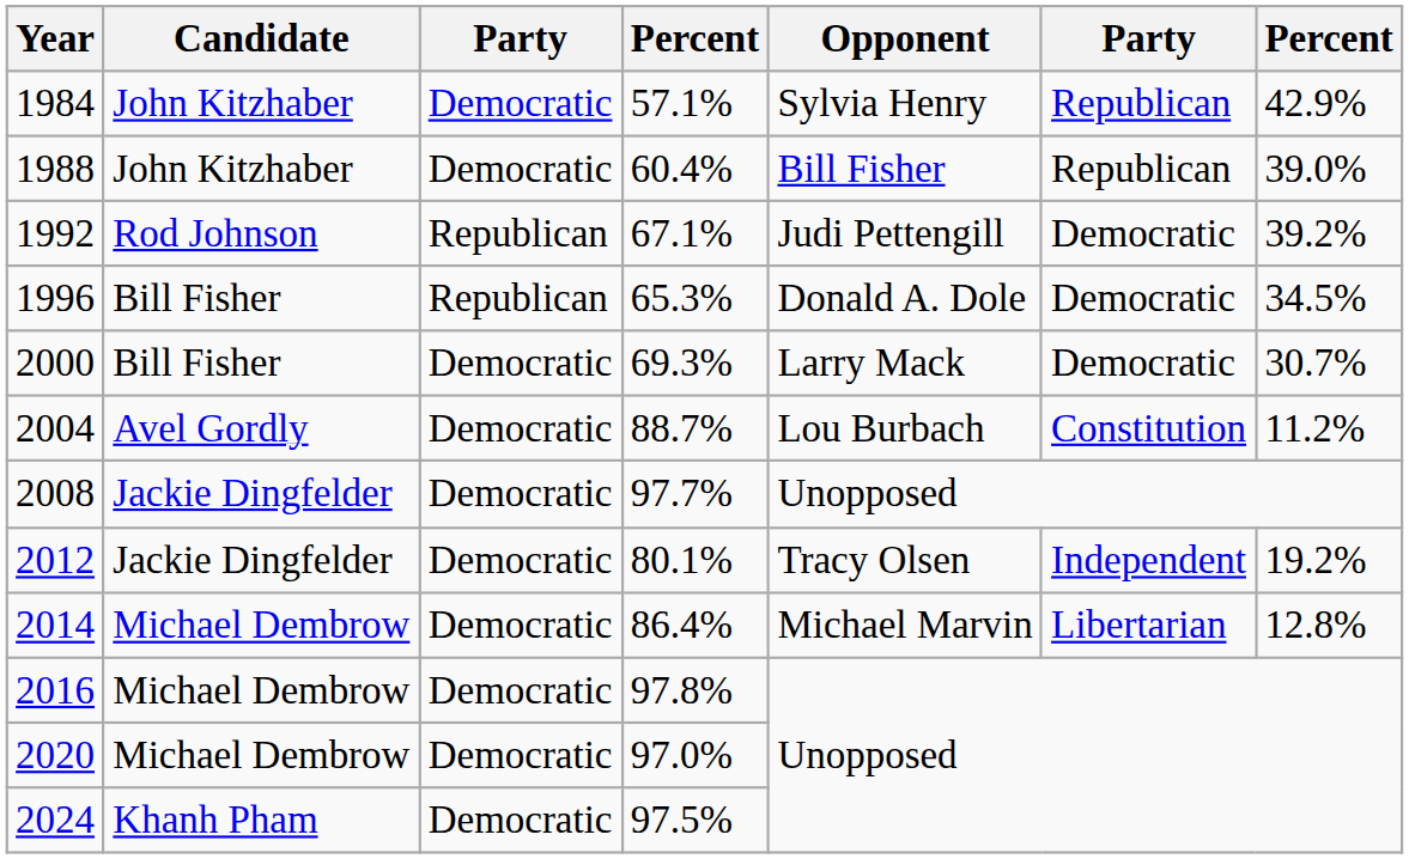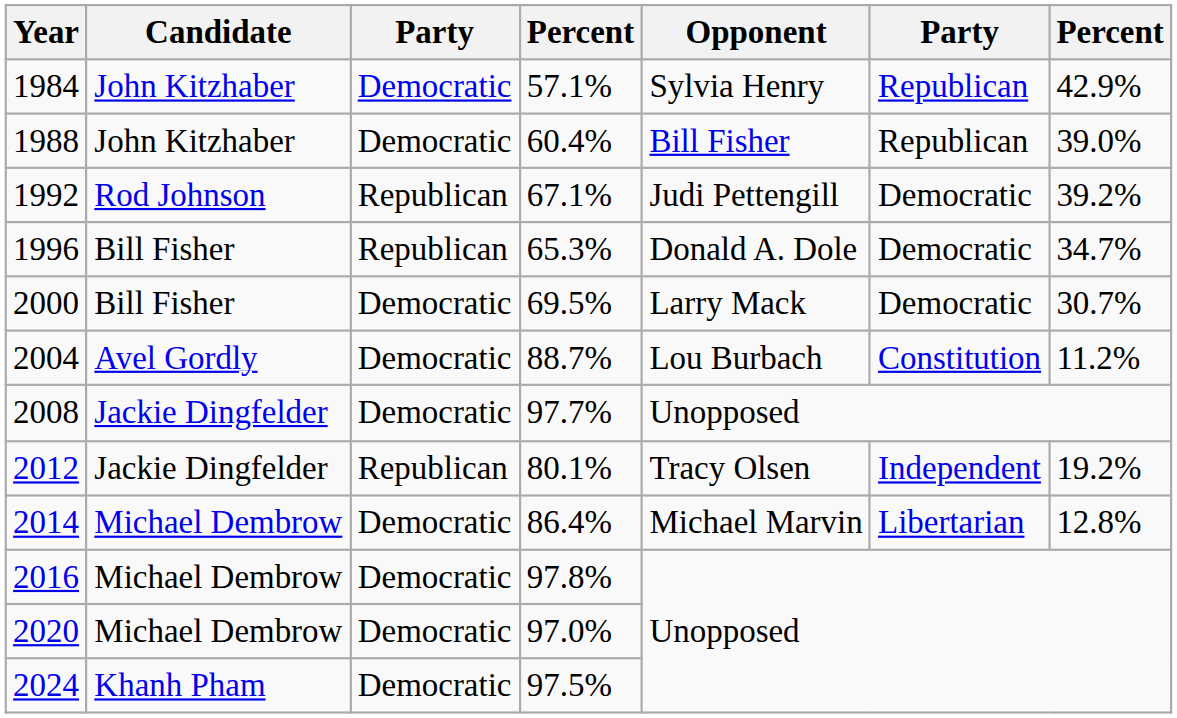 <table class="wikitable sortable" style="margin:0.5em auto; font-size:95%;">
 <tr>
 <th>Year</th>
 <th>Candidate</th>
 <th>Party</th>
 <th>Percent</th>
 <th>Opponent</th>
 <th>Party</th>
 <th>Percent</th>
 </tr>
 <tr>
 <td>1984</td>
 <td><a href='#'>John Kitzhaber</a></td>
 <td><a href='#'>Democratic</a></td>
 <td>57.1%</td>
 <td>Sylvia Henry</td>
 <td><a href='#'>Republican</a></td>
 <td>42.9%</td>
 </tr>
 <tr>
 <td>1988</td>
 <td>John Kitzhaber</td>
 <td>Democratic</td>
 <td>60.4%</td>
 <td><a href='#'>Bill Fisher</a></td>
 <td>Republican</td>
 <td>39.0%</td>
 </tr>
 <tr>
 <td>1992</td>
 <td><a href='#'>Rod Johnson</a></td>
 <td>Republican</td>
 <td>67.1%</td>
 <td>Judi Pettengill</td>
 <td>Democratic</td>
 <td>39.2%</td>
 </tr>
 <tr>
 <td>1996</td>
 <td>Bill Fisher</td>
 <td>Republican</td>
 <td>65.3%</td>
 <td>Donald A. Dole</td>
 <td>Democratic</td>
-<td>34.5%</td>
+<td>34.7%</td>
 </tr>
 <tr>
 <td>2000</td>
 <td>Bill Fisher</td>
 <td>Democratic</td>
-<td>69.3%</td>
+<td>69.5%</td>
 <td>Larry Mack</td>
 <td>Democratic</td>
 <td>30.7%</td>
 </tr>
 <tr>
 <td>2004</td>
 <td><a href='#'>Avel Gordly</a></td>
 <td>Democratic</td>
 <td>88.7%</td>
 <td>Lou Burbach</td>
 <td><a href='#'>Constitution</a></td>
 <td>11.2%</td>
 </tr>
 <tr>
 <td>2008</td>
 <td><a href='#'>Jackie Dingfelder</a></td>
 <td>Democratic</td>
 <td>97.7%</td>
 <td colspan=3>Unopposed</td>
 </tr>
 <tr>
 <td><a href='#'>2012</a></td>
 <td>Jackie Dingfelder</td>
-<td>Democratic</td>
+<td>Republican</td>
 <td>80.1%</td>
 <td>Tracy Olsen</td>
 <td><a href='#'>Independent</a></td>
 <td>19.2%</td>
 </tr>
 <tr>
 <td><a href='#'>2014</a></td>
 <td><a href='#'>Michael Dembrow</a></td>
 <td>Democratic</td>
 <td>86.4%</td>
 <td>Michael Marvin</td>
 <td><a href='#'>Libertarian</a></td>
 <td>12.8%</td>
 </tr>
 <tr>
 <td><a href='#'>2016</a></td>
 <td>Michael Dembrow</td>
 <td>Democratic</td>
 <td>97.8%</td>
 <td colspan=3 rowspan=3>Unopposed</td>
 </tr>
 <tr>
 <td><a href='#'>2020</a></td>
 <td>Michael Dembrow</td>
 <td>Democratic</td>
 <td>97.0%</td>
 </tr>
 <tr>
 <td><a href='#'>2024</a></td>
 <td><a href='#'>Khanh Pham</a></td>
 <td>Democratic</td>
 <td>97.5%</td>
 </tr>
 </table>
